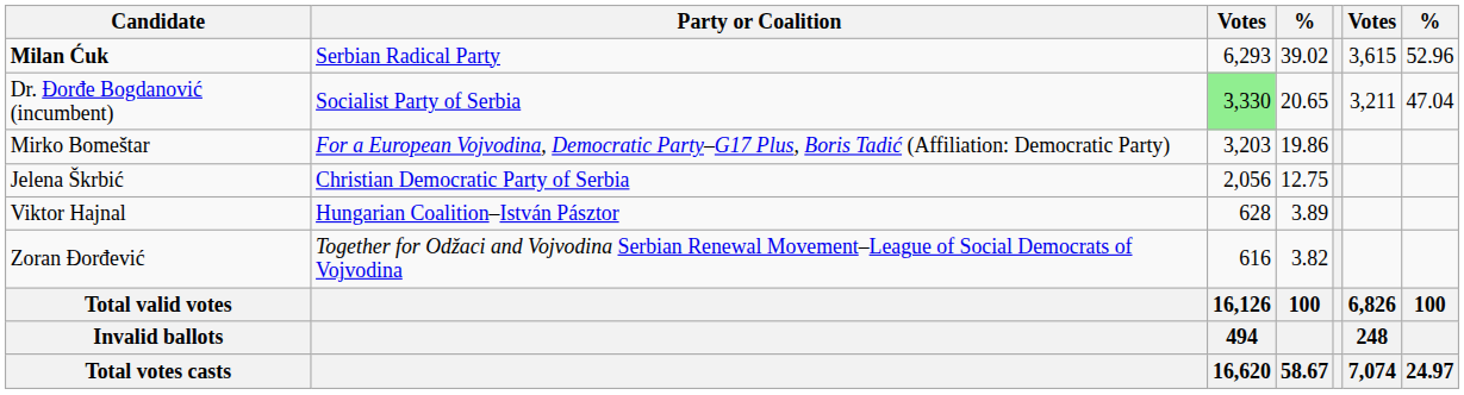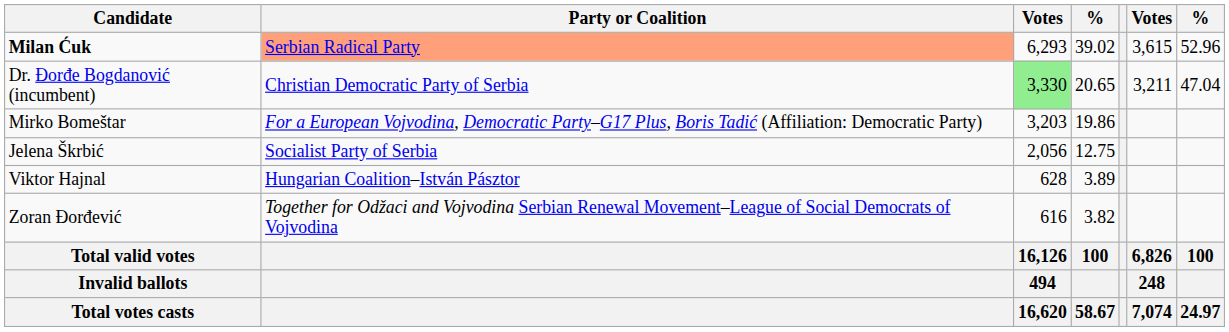 <table style="width:1100px;" class="wikitable">
 <tr>
 <th>Candidate</th>
 <th>Party or Coalition</th>
 <th>Votes</th>
 <th>%</th>
 <th></th>
 <th>Votes</th>
 <th>%</th>
 </tr>
 <tr>
 <td align="left"><strong>Milan Ćuk</strong></td>
-<td align="left"><a href='#'>Serbian Radical Party</a></td>
+<td align="left" style="background: lightsalmon;"><a href='#'>Serbian Radical Party</a></td>
 <td align="right">6,293</td>
 <td align="right">39.02</td>
 <th align="left"></th>
 <td align="right">3,615</td>
 <td align="right">52.96</td>
 </tr>
 <tr>
 <td align="left">Dr. <a href='#'>Đorđe Bogdanović</a> (incumbent)</td>
-<td align="left"><a href='#'>Socialist Party of Serbia</a></td>
+<td align="left"><a href='#'>Christian Democratic Party of Serbia</a></td>
 <td align="right" style="background: lightgreen;">3,330</td>
 <td align="right">20.65</td>
 <th align="left"></th>
 <td align="right">3,211</td>
 <td align="right">47.04</td>
 </tr>
 <tr>
 <td align="left">Mirko Bomeštar</td>
 <td align="left"><em><a href='#'>For a European Vojvodina</a>, <a href='#'>Democratic Party</a>–<a href='#'>G17 Plus</a>, <a href='#'>Boris Tadić</a></em> (Affiliation: Democratic Party)</td>
 <td align="right">3,203</td>
 <td align="right">19.86</td>
 <th align="left"></th>
 <td align="right"></td>
 <td align="right"></td>
 </tr>
 <tr>
 <td align="left">Jelena Škrbić</td>
-<td align="left"><a href='#'>Christian Democratic Party of Serbia</a></td>
+<td align="left"><a href='#'>Socialist Party of Serbia</a></td>
 <td align="right">2,056</td>
 <td align="right">12.75</td>
 <th align="left"></th>
 <td align="right"></td>
 <td align="right"></td>
 </tr>
 <tr>
 <td align="left">Viktor Hajnal</td>
 <td align="left"><a href='#'>Hungarian Coalition</a>–<a href='#'>István Pásztor</a></td>
 <td align="right">628</td>
 <td align="right">3.89</td>
 <th align="left"></th>
 <td align="right"></td>
 <td align="right"></td>
 </tr>
 <tr>
 <td align="left">Zoran Đorđević</td>
 <td align="left"><em>Together for Odžaci and Vojvodina</em> <a href='#'>Serbian Renewal Movement</a>–<a href='#'>League of Social Democrats of Vojvodina</a></td>
 <td align="right">616</td>
 <td align="right">3.82</td>
 <th align="left"></th>
 <td align="right"></td>
 <td align="right"></td>
 </tr>
 <tr>
 <th align="left">Total valid votes</th>
 <th align="left"></th>
 <th align="right">16,126</th>
 <th align="right">100</th>
 <th align="left"></th>
 <th align="right">6,826</th>
 <th align="right">100</th>
 </tr>
 <tr>
 <th align="left">Invalid ballots</th>
 <th align="left"></th>
 <th align="right">494</th>
 <th align="right"></th>
 <th align="left"></th>
 <th align="right">248</th>
 <th align="right"></th>
 </tr>
 <tr>
 <th align="left">Total votes casts</th>
 <th align="left"></th>
 <th align="right">16,620</th>
 <th align="right">58.67</th>
 <th align="left"></th>
 <th align="right">7,074</th>
 <th align="right">24.97</th>
 </tr>
 </table>
